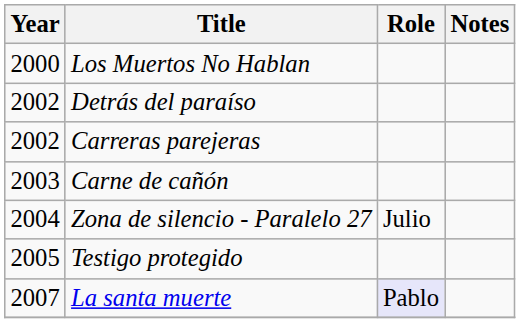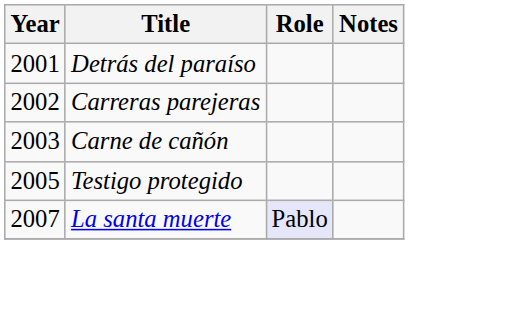 <table class="wikitable sortable">
 <tr>
 <th>Year</th>
 <th>Title</th>
 <th>Role</th>
 <th>Notes</th>
 </tr>
 <tr>
-<td>2000</td>
-<td><em>Los Muertos No Hablan</em></td>
-<td></td>
-<td></td>
-</tr>
-<tr>
-<td>2002</td>
+<td>2001</td>
 <td><em>Detrás del paraíso</em></td>
 <td></td>
 <td></td>
 </tr>
 <tr>
 <td>2002</td>
 <td><em>Carreras parejeras</em></td>
 <td></td>
 <td></td>
 </tr>
 <tr>
 <td>2003</td>
 <td><em>Carne de cañón</em></td>
 <td></td>
 <td></td>
 </tr>
 <tr>
-<td>2004</td>
-<td><em>Zona de silencio - Paralelo 27</em></td>
-<td>Julio</td>
-<td></td>
-</tr>
-<tr>
 <td>2005</td>
 <td><em>Testigo protegido</em></td>
 <td></td>
 <td></td>
 </tr>
 <tr>
 <td>2007</td>
 <td><em><a href='#'>La santa muerte</a></em></td>
 <td style="background: lavender;">Pablo</td>
 <td></td>
 </tr>
 <tr>
 </tr>
 </table>
